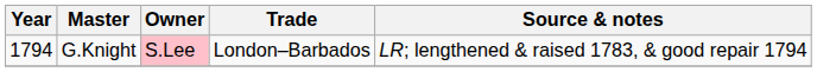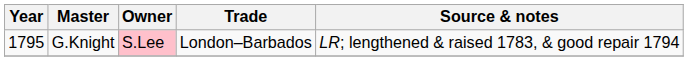 <table class=" wikitable">
 <tr>
 <th>Year</th>
 <th>Master</th>
 <th>Owner</th>
 <th>Trade</th>
 <th>Source & notes</th>
 </tr>
 <tr>
-<td>1794</td>
+<td>1795</td>
 <td>G.Knight</td>
 <td style="background: pink;">S.Lee</td>
 <td>London–Barbados</td>
 <td><em>LR</em>; lengthened & raised 1783, & good repair 1794</td>
 </tr>
 <tr>
 </tr>
 </table>
